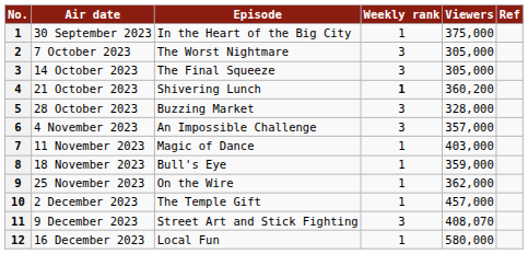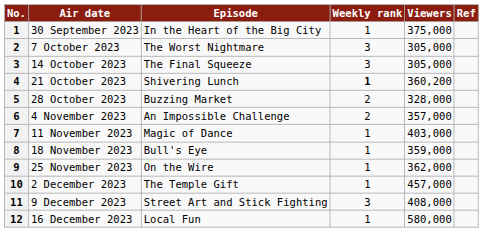 <table class="wikitable" style="text-align:center;">
 <tr>
 <th style="background:#8b1c10; color:white;">No.</th>
 <th style="background:#8b1c10; color:white;">Air date</th>
 <th style="background:#8b1c10; color:white;">Episode</th>
 <th style="background:#8b1c10; color:white;">Weekly rank</th>
 <th style="background:#8b1c10; color:white;">Viewers</th>
 <th style="background:#8b1c10; color:white;">Ref</th>
 </tr>
 <tr>
 <th>1</th>
 <td align="left">30 September 2023</td>
 <td align="left">In the Heart of the Big City</td>
 <td>1</td>
 <td>375,000</td>
 <td></td>
 </tr>
 <tr>
 <th>2</th>
 <td align="left">7 October 2023</td>
 <td align="left">The Worst Nightmare</td>
 <td>3</td>
 <td>305,000</td>
 <td></td>
 </tr>
 <tr>
 <th>3</th>
 <td align="left">14 October 2023</td>
 <td align="left">The Final Squeeze</td>
 <td>3</td>
 <td>305,000</td>
 <td></td>
 </tr>
 <tr>
 <th>4</th>
 <td align="left">21 October 2023</td>
 <td align="left">Shivering Lunch</td>
 <td><strong>1</strong></td>
 <td>360,200</td>
 <td></td>
 </tr>
 <tr>
 <th>5</th>
 <td align="left">28 October 2023</td>
 <td align="left">Buzzing Market</td>
-<td>3</td>
+<td>2</td>
 <td>328,000</td>
 <td></td>
 </tr>
 <tr>
 <th>6</th>
 <td align="left">4 November 2023</td>
 <td align="left">An Impossible Challenge</td>
-<td>3</td>
+<td>2</td>
 <td>357,000</td>
 <td></td>
 </tr>
 <tr>
 <th>7</th>
 <td align="left">11 November 2023</td>
 <td align="left">Magic of Dance</td>
 <td>1</td>
 <td>403,000</td>
 <td></td>
 </tr>
 <tr>
 <th>8</th>
 <td align="left">18 November 2023</td>
 <td align="left">Bull's Eye</td>
 <td>1</td>
 <td>359,000</td>
 <td></td>
 </tr>
 <tr>
 <th>9</th>
 <td align="left">25 November 2023</td>
 <td align="left">On the Wire</td>
 <td>1</td>
 <td>362,000</td>
 <td></td>
 </tr>
 <tr>
 <th>10</th>
 <td align="left">2 December 2023</td>
 <td align="left">The Temple Gift</td>
 <td>1</td>
 <td>457,000</td>
 <td></td>
 </tr>
 <tr>
 <th>11</th>
 <td align="left">9 December 2023</td>
 <td align="left">Street Art and Stick Fighting</td>
 <td>3</td>
-<td>408,070</td>
+<td>408,000</td>
 <td></td>
 </tr>
 <tr>
 <th>12</th>
 <td align="left">16 December 2023</td>
 <td align="left">Local Fun</td>
 <td>1</td>
 <td>580,000</td>
 <td></td>
 </tr>
 </table>
